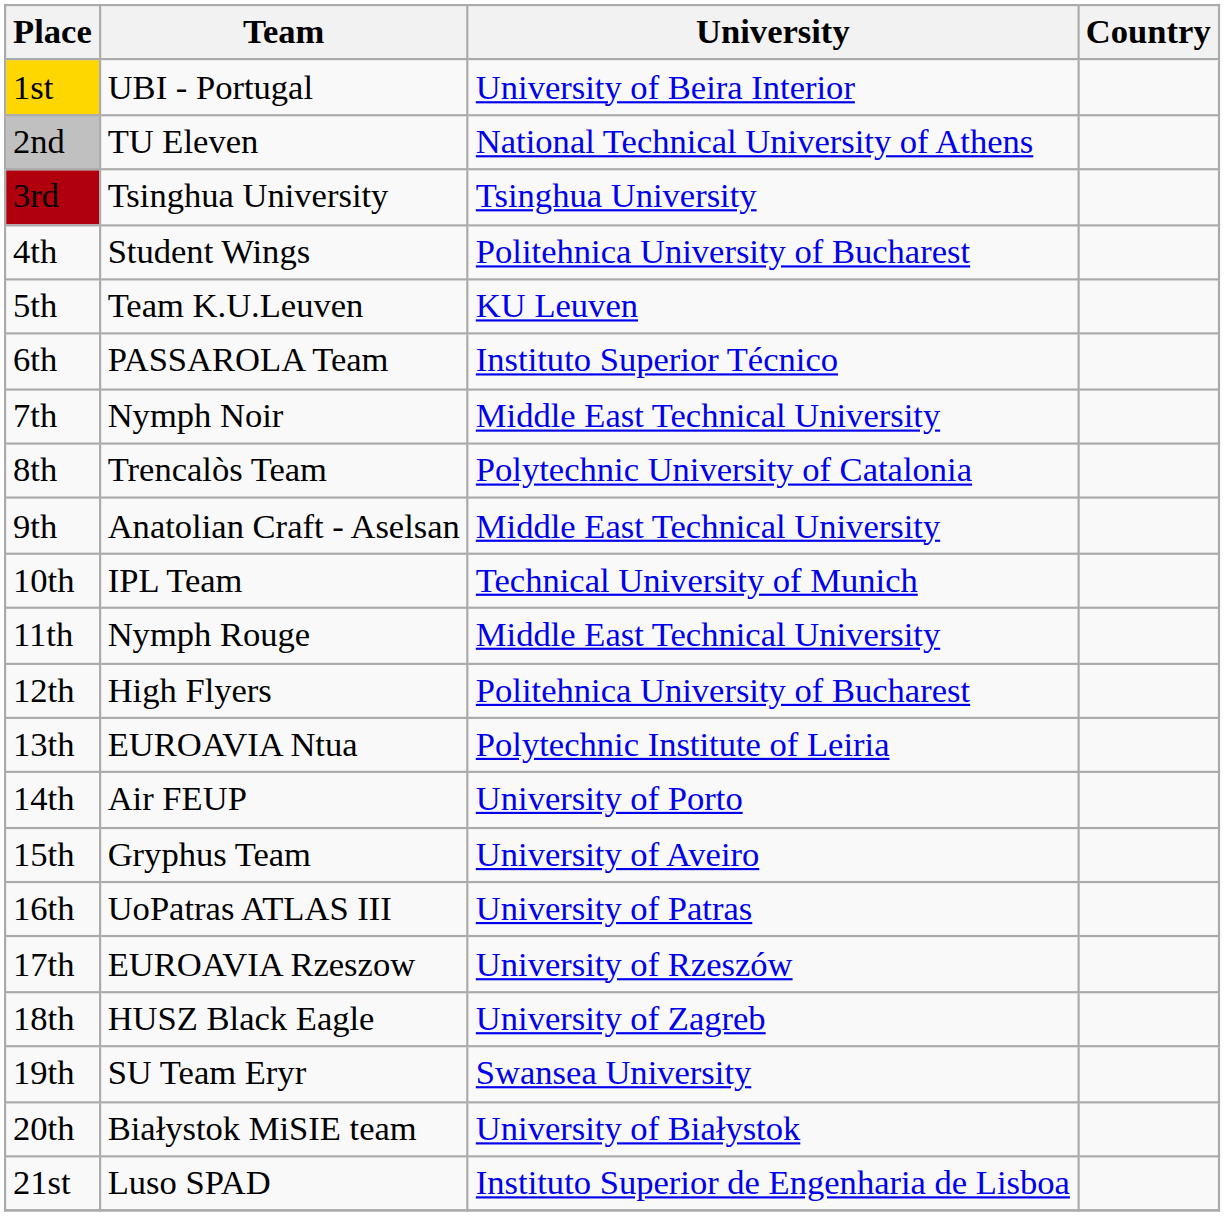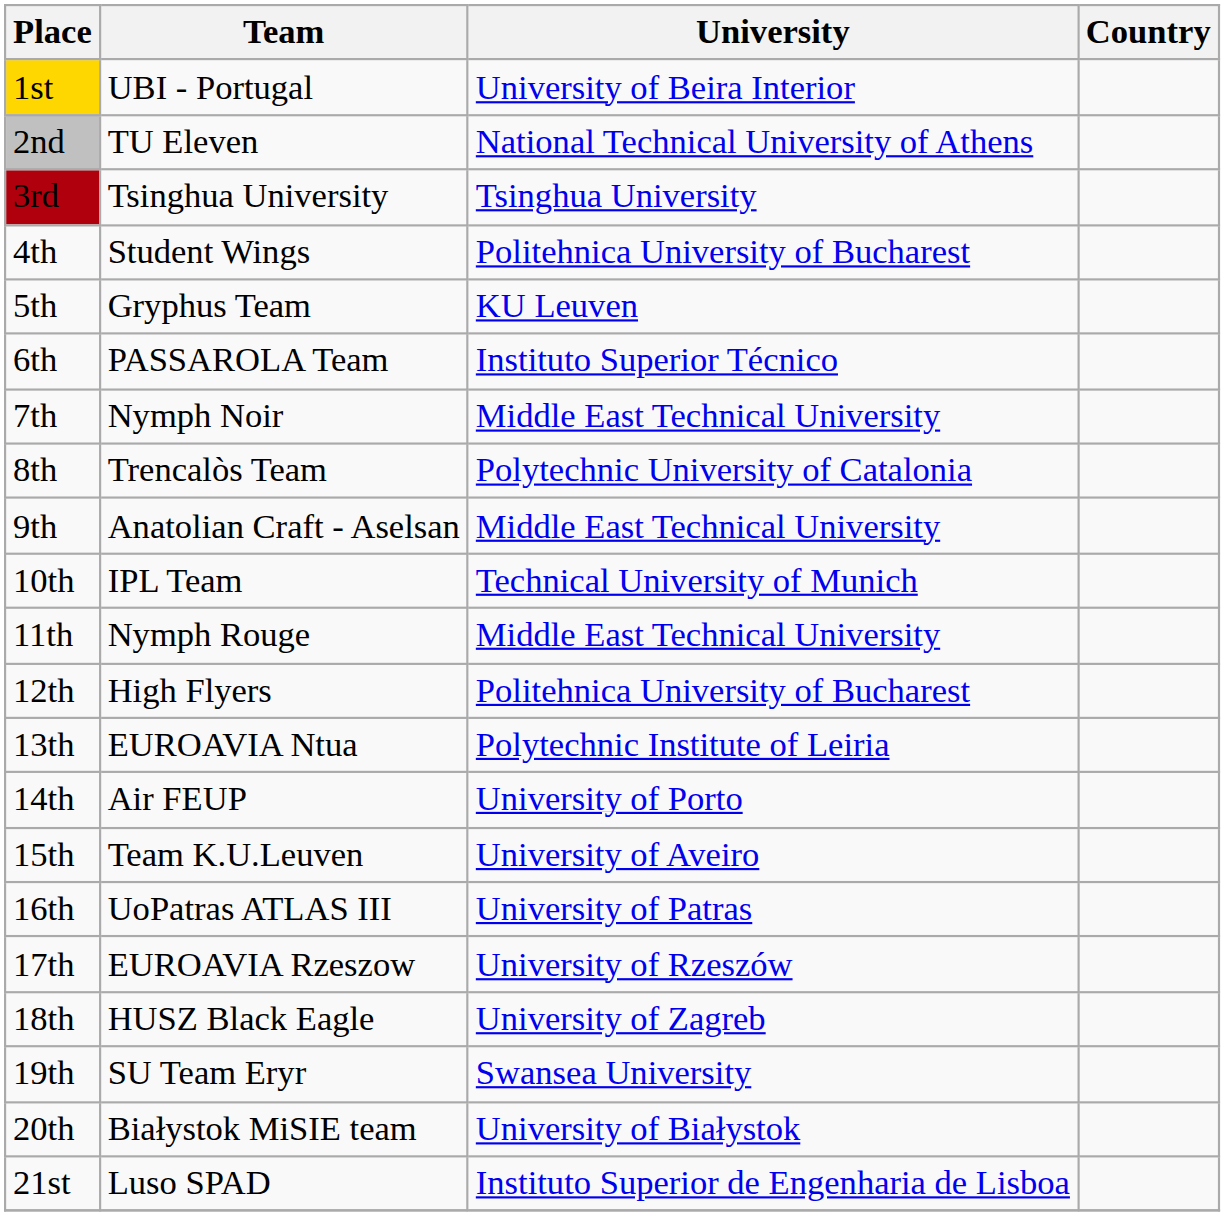 <table class="wikitable" border="1">
 <tr>
 <th>Place</th>
 <th>Team</th>
 <th>University</th>
 <th>Country</th>
 </tr>
 <tr --->
 <td bgcolor=gold>1st</td>
 <td>UBI - Portugal</td>
 <td><a href='#'>University of Beira Interior</a></td>
 <td></td>
 </tr>
 <tr --->
 <td bgcolor=silver>2nd</td>
 <td>TU Eleven</td>
 <td><a href='#'>National Technical University of Athens</a></td>
 <td></td>
 </tr>
 <tr --->
 <td bgcolor=bronze>3rd</td>
 <td>Tsinghua University</td>
 <td><a href='#'>Tsinghua University</a></td>
 <td></td>
 </tr>
 <tr --->
 <td>4th</td>
 <td>Student Wings</td>
 <td><a href='#'>Politehnica University of Bucharest</a></td>
 <td></td>
 </tr>
 <tr --->
 <td>5th</td>
-<td>Team K.U.Leuven</td>
+<td>Gryphus Team</td>
 <td><a href='#'>KU Leuven</a></td>
 <td></td>
 </tr>
 <tr --->
 <td>6th</td>
 <td>PASSAROLA Team</td>
 <td><a href='#'>Instituto Superior Técnico</a></td>
 <td></td>
 </tr>
 <tr --->
 <td>7th</td>
 <td>Nymph Noir</td>
 <td><a href='#'>Middle East Technical University</a></td>
 <td></td>
 </tr>
 <tr --->
 <td>8th</td>
 <td>Trencalòs Team</td>
 <td><a href='#'>Polytechnic University of Catalonia</a></td>
 <td></td>
 </tr>
 <tr --->
 <td>9th</td>
 <td>Anatolian Craft - Aselsan</td>
 <td><a href='#'>Middle East Technical University</a></td>
 <td></td>
 </tr>
 <tr --->
 <td>10th</td>
 <td>IPL Team</td>
 <td><a href='#'>Technical University of Munich</a></td>
 <td></td>
 </tr>
 <tr --->
 <td>11th</td>
 <td>Nymph Rouge</td>
 <td><a href='#'>Middle East Technical University</a></td>
 <td></td>
 </tr>
 <tr --->
 <td>12th</td>
 <td>High Flyers</td>
 <td><a href='#'>Politehnica University of Bucharest</a></td>
 <td></td>
 </tr>
 <tr --->
 <td>13th</td>
 <td>EUROAVIA Ntua</td>
 <td><a href='#'>Polytechnic Institute of Leiria</a></td>
 <td></td>
 </tr>
 <tr --->
 <td>14th</td>
 <td>Air FEUP</td>
 <td><a href='#'>University of Porto</a></td>
 <td></td>
 </tr>
 <tr --->
 <td>15th</td>
-<td>Gryphus Team</td>
+<td>Team K.U.Leuven</td>
 <td><a href='#'>University of Aveiro</a></td>
 <td></td>
 </tr>
 <tr --->
 <td>16th</td>
 <td>UoPatras ATLAS III</td>
 <td><a href='#'>University of Patras</a></td>
 <td></td>
 </tr>
 <tr --->
 <td>17th</td>
 <td>EUROAVIA Rzeszow</td>
 <td><a href='#'>University of Rzeszów</a></td>
 <td></td>
 </tr>
 <tr --->
 <td>18th</td>
 <td>HUSZ Black Eagle</td>
 <td><a href='#'>University of Zagreb</a></td>
 <td></td>
 </tr>
 <tr --->
 <td>19th</td>
 <td>SU Team Eryr</td>
 <td><a href='#'>Swansea University</a></td>
 <td></td>
 </tr>
 <tr --->
 <td>20th</td>
 <td>Białystok MiSIE team</td>
 <td><a href='#'>University of Białystok</a></td>
 <td></td>
 </tr>
 <tr --->
 <td>21st</td>
 <td>Luso SPAD</td>
 <td><a href='#'>Instituto Superior de Engenharia de Lisboa</a></td>
 <td></td>
 </tr>
 <tr --->
 </tr>
 </table>
